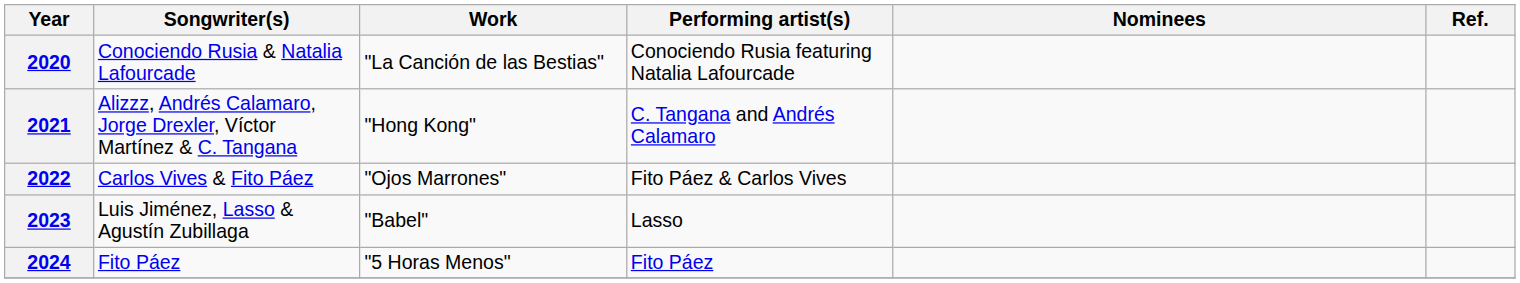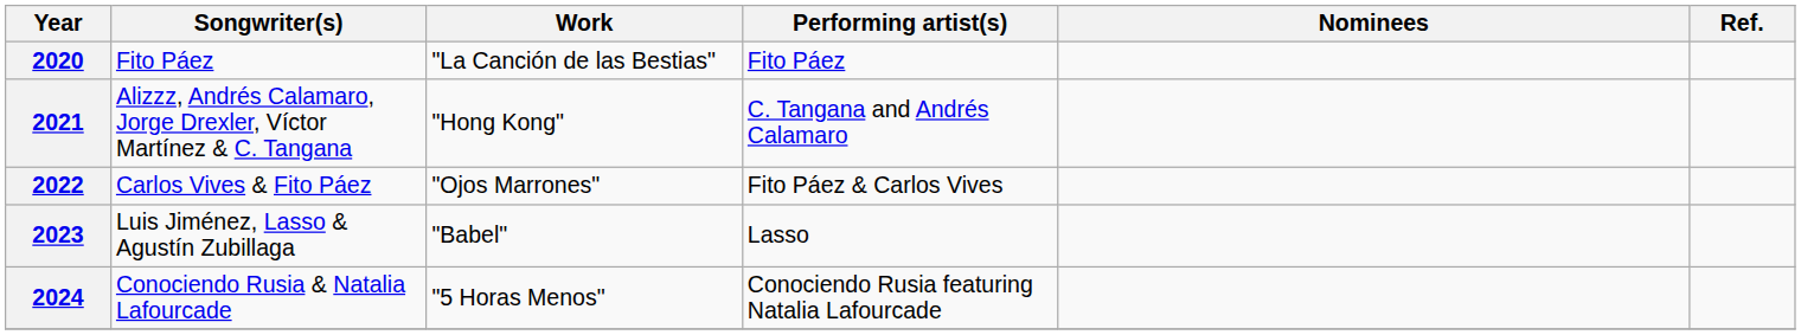 <table class="wikitable plainrowheaders sortable" style="width:98%">
 <tr>
 <th scope="col" width="5%">Year</th>
 <th scope="col" width="15%">Songwriter(s)</th>
 <th scope="col" width="15%">Work</th>
 <th scope="col" width="15%">Performing artist(s)</th>
 <th scope="col" class="unsortable" width="30%">Nominees</th>
 <th scope="col" class="unsortable" width="5%">Ref.</th>
 </tr>
 <tr>
 <th align="center"><a href='#'>2020</a></th>
-<td><a href='#'>Conociendo Rusia</a> & <a href='#'>Natalia Lafourcade</a></td>
+<td><a href='#'>Fito Páez</a></td>
 <td>"La Canción de las Bestias"</td>
-<td>Conociendo Rusia featuring Natalia Lafourcade</td>
+<td><a href='#'>Fito Páez</a></td>
 <td></td>
 <td></td>
 </tr>
 <tr>
 <th align="center"><a href='#'>2021</a></th>
 <td><a href='#'>Alizzz</a>, <a href='#'>Andrés Calamaro</a>, <a href='#'>Jorge Drexler</a>, Víctor Martínez & <a href='#'>C. Tangana</a></td>
 <td>"Hong Kong"</td>
 <td><a href='#'>C. Tangana</a> and <a href='#'>Andrés Calamaro</a></td>
 <td></td>
 <td></td>
 </tr>
 <tr>
 <th style="text-align:center;" scope="row"><a href='#'><strong>2022</strong></a></th>
 <td><a href='#'>Carlos Vives</a> & <a href='#'>Fito Páez</a></td>
 <td>"Ojos Marrones"</td>
 <td>Fito Páez & Carlos Vives</td>
 <td></td>
 <td></td>
 </tr>
 <tr>
 <th style="text-align:center;" scope="row"><a href='#'><strong>2023</strong></a></th>
 <td>Luis Jiménez, <a href='#'>Lasso</a> & Agustín Zubillaga</td>
 <td>"Babel"</td>
 <td>Lasso</td>
 <td></td>
 <td style="text-align:center;"></td>
 </tr>
 <tr>
 <th style="text-align:center;" scope="row"><a href='#'><strong>2024</strong></a></th>
-<td><a href='#'>Fito Páez</a></td>
+<td><a href='#'>Conociendo Rusia</a> & <a href='#'>Natalia Lafourcade</a></td>
 <td>"5 Horas Menos"</td>
-<td><a href='#'>Fito Páez</a></td>
+<td>Conociendo Rusia featuring Natalia Lafourcade</td>
 <td></td>
 <td align="center"></td>
 </tr>
 <tr>
 </tr>
 </table>
